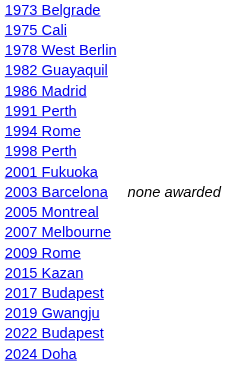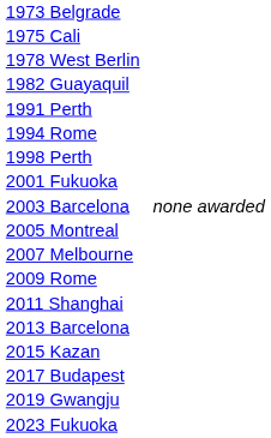 <table>
 <tr>
 <td><a href='#'>1973 Belgrade</a></td>
 <td></td>
 <td></td>
 <td></td>
 </tr>
 <tr>
 <td><a href='#'>1975 Cali</a></td>
 <td></td>
 <td></td>
 <td></td>
 </tr>
 <tr>
 <td><a href='#'>1978 West Berlin</a></td>
 <td></td>
 <td></td>
 <td></td>
 </tr>
 <tr>
 <td><a href='#'>1982 Guayaquil</a></td>
-<td></td>
-<td></td>
-<td></td>
-</tr>
-<tr>
-<td><a href='#'>1986 Madrid</a></td>
 <td></td>
 <td></td>
 <td></td>
 </tr>
 <tr>
 <td><a href='#'>1991 Perth</a></td>
 <td></td>
 <td></td>
 <td></td>
 </tr>
 <tr>
 <td><a href='#'>1994 Rome</a></td>
 <td></td>
 <td></td>
 <td></td>
 </tr>
 <tr>
 <td><a href='#'>1998 Perth</a></td>
 <td></td>
 <td></td>
 <td></td>
 </tr>
 <tr>
 <td><a href='#'>2001 Fukuoka</a></td>
 <td></td>
 <td></td>
 <td></td>
 </tr>
 <tr>
 <td rowspan=2><a href='#'>2003 Barcelona</a></td>
 <td rowspan=2></td>
 <td></td>
 <td rowspan=2><em>none awarded</em></td>
 </tr>
 <tr>
 <td></td>
 </tr>
 <tr>
 <td><a href='#'>2005 Montreal</a></td>
 <td></td>
 <td></td>
 <td></td>
 </tr>
 <tr>
 <td><a href='#'>2007 Melbourne</a></td>
 <td></td>
 <td></td>
 <td></td>
 </tr>
 <tr>
 <td><a href='#'>2009 Rome</a></td>
 <td></td>
 <td></td>
 <td></td>
 </tr>
 <tr>
+<td><a href='#'>2011 Shanghai</a></td>
+<td></td>
+<td></td>
+<td></td>
+</tr>
+<tr>
+<td><a href='#'>2013 Barcelona</a></td>
+<td></td>
+<td></td>
+<td></td>
+</tr>
+<tr>
 <td><a href='#'>2015 Kazan</a></td>
 <td></td>
 <td></td>
 <td></td>
 </tr>
 <tr>
 <td><a href='#'>2017 Budapest</a></td>
 <td></td>
 <td></td>
 <td></td>
 </tr>
 <tr>
 <td><a href='#'>2019 Gwangju</a></td>
 <td></td>
 <td></td>
 <td></td>
 </tr>
 <tr>
-<td><a href='#'>2022 Budapest</a></td>
-<td></td>
-<td></td>
-<td></td>
-</tr>
-<tr>
-<td><a href='#'>2024 Doha</a></td>
+<td><a href='#'>2023 Fukuoka</a></td>
 <td></td>
 <td></td>
 <td></td>
 </tr>
 </table>
